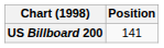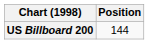 <table class="wikitable plainrowheaders">
 <tr>
 <th>Chart (1998)</th>
 <th>Position</th>
 </tr>
 <tr>
 <th scope="row">US <em>Billboard</em> 200</th>
-<td align="center">141</td>
+<td align="center">144</td>
 </tr>
 </table>
